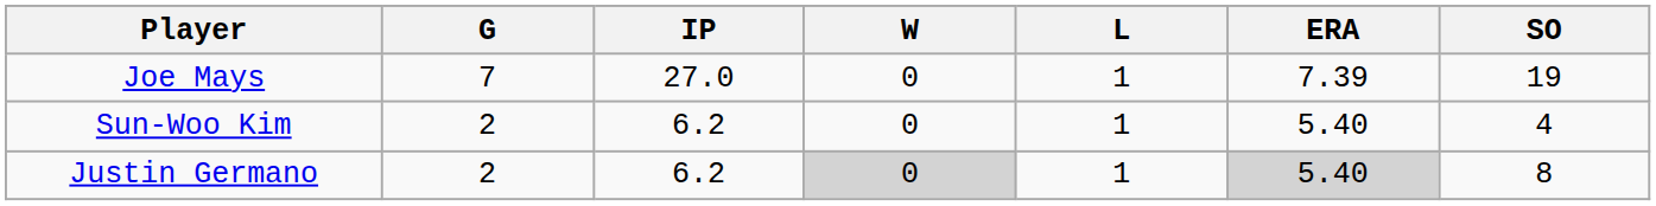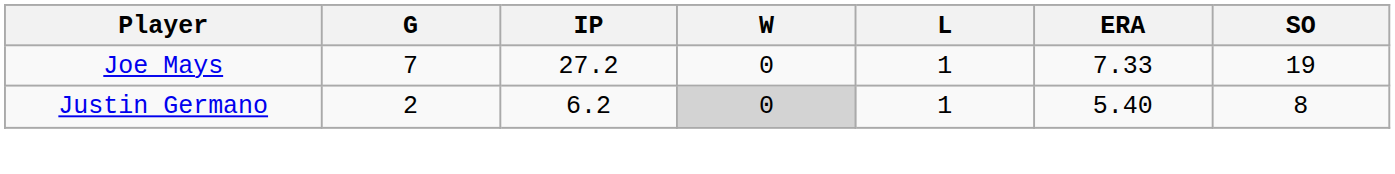 <table class="wikitable sortable">
 <tr>
 <th bgcolor="#DDDDFF" width="16%">Player</th>
 <th bgcolor="#DDDDFF" width="9%">G</th>
 <th bgcolor="#DDDDFF" width="9%">IP</th>
 <th bgcolor="#DDDDFF" width="9%">W</th>
 <th bgcolor="#DDDDFF" width="9%">L</th>
 <th bgcolor="#DDDDFF" width="9%">ERA</th>
 <th bgcolor="#DDDDFF" width="9%">SO</th>
 </tr>
 <tr align=center>
 <td><a href='#'>Joe Mays</a></td>
 <td>7</td>
-<td>27.0</td>
+<td>27.2</td>
 <td>0</td>
 <td>1</td>
-<td>7.39</td>
+<td>7.33</td>
 <td>19</td>
-</tr>
-<tr align=center>
-<td><a href='#'>Sun-Woo Kim</a></td>
-<td>2</td>
-<td>6.2</td>
-<td>0</td>
-<td>1</td>
-<td>5.40</td>
-<td>4</td>
 </tr>
 <tr align=center>
 <td><a href='#'>Justin Germano</a></td>
 <td>2</td>
 <td>6.2</td>
 <td style="background: lightgrey;">0</td>
 <td>1</td>
-<td style="background: lightgrey;">5.40</td>
+<td>5.40</td>
 <td>8</td>
 </tr>
 </table>
